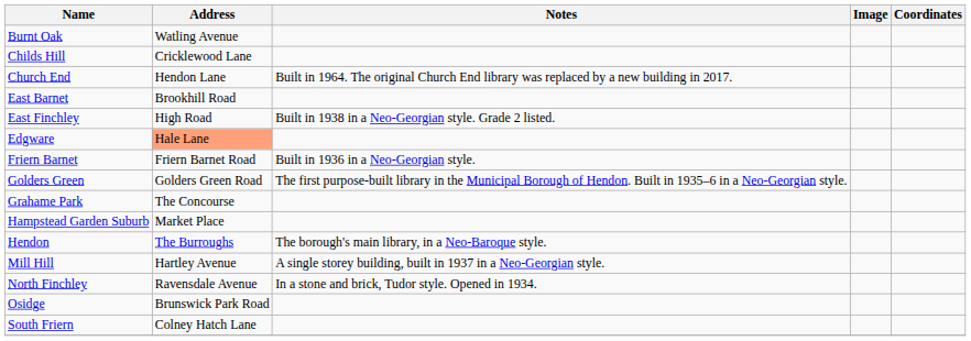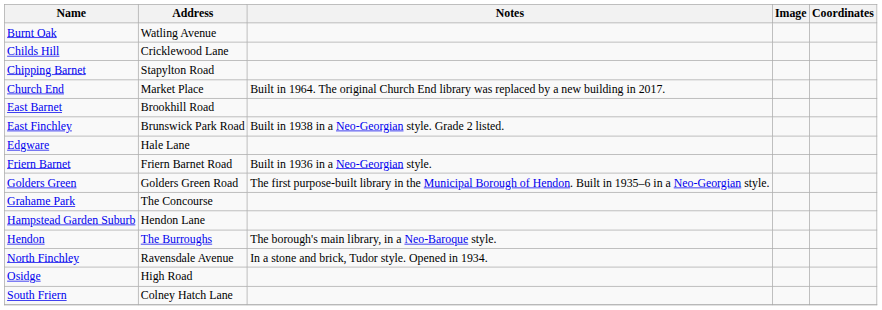 <table class="wikitable">
 <tr>
 <th>Name</th>
 <th>Address</th>
 <th>Notes</th>
 <th>Image</th>
 <th>Coordinates</th>
 </tr>
 <tr>
 <td><a href='#'>Burnt Oak</a></td>
 <td>Watling Avenue</td>
 <td></td>
 <td></td>
 <td></td>
 </tr>
 <tr>
 <td><a href='#'>Childs Hill</a></td>
 <td>Cricklewood Lane</td>
 <td></td>
 <td></td>
 <td></td>
 </tr>
 <tr>
+<td><a href='#'>Chipping Barnet</a></td>
+<td>Stapylton Road</td>
+<td></td>
+<td></td>
+<td></td>
+</tr>
+<tr>
 <td><a href='#'>Church End</a></td>
-<td>Hendon Lane</td>
+<td>Market Place</td>
 <td>Built in 1964. The original Church End library was replaced by a new building in 2017.</td>
 <td></td>
 <td></td>
 </tr>
 <tr>
 <td><a href='#'>East Barnet</a></td>
 <td>Brookhill Road</td>
 <td></td>
 <td></td>
 <td></td>
 </tr>
 <tr>
 <td><a href='#'>East Finchley</a></td>
-<td>High Road</td>
+<td>Brunswick Park Road</td>
 <td>Built in 1938 in a <a href='#'>Neo-Georgian</a> style. Grade 2 listed.</td>
 <td></td>
 <td></td>
 </tr>
 <tr>
 <td><a href='#'>Edgware</a></td>
-<td style="background: lightsalmon;">Hale Lane</td>
+<td>Hale Lane</td>
 <td></td>
 <td></td>
 <td></td>
 </tr>
 <tr>
 <td><a href='#'>Friern Barnet</a></td>
 <td>Friern Barnet Road</td>
 <td>Built in 1936 in a <a href='#'>Neo-Georgian</a> style.</td>
 <td></td>
 <td></td>
 </tr>
 <tr>
 <td><a href='#'>Golders Green</a></td>
 <td>Golders Green Road</td>
 <td>The first purpose-built library in the <a href='#'>Municipal Borough of Hendon</a>. Built in 1935–6 in a <a href='#'>Neo-Georgian</a> style.</td>
 <td></td>
 <td></td>
 </tr>
 <tr>
 <td><a href='#'>Grahame Park</a></td>
 <td>The Concourse</td>
 <td></td>
 <td></td>
 <td></td>
 </tr>
 <tr>
 <td><a href='#'>Hampstead Garden Suburb</a></td>
-<td>Market Place</td>
+<td>Hendon Lane</td>
 <td></td>
 <td></td>
 <td></td>
 </tr>
 <tr>
 <td><a href='#'>Hendon</a></td>
 <td><a href='#'>The Burroughs</a></td>
 <td>The borough's main library, in a <a href='#'>Neo-Baroque</a> style.</td>
 <td></td>
 <td></td>
 </tr>
 <tr>
-<td><a href='#'>Mill Hill</a></td>
-<td>Hartley Avenue</td>
-<td>A single storey building, built in 1937 in a <a href='#'>Neo-Georgian</a> style.</td>
-<td></td>
-<td></td>
-</tr>
-<tr>
 <td><a href='#'>North Finchley</a></td>
 <td>Ravensdale Avenue</td>
 <td>In a stone and brick, Tudor style. Opened in 1934.</td>
 <td></td>
 <td></td>
 </tr>
 <tr>
 <td><a href='#'>Osidge</a></td>
-<td>Brunswick Park Road</td>
+<td>High Road</td>
 <td></td>
 <td></td>
 <td></td>
 </tr>
 <tr>
 <td><a href='#'>South Friern</a></td>
 <td>Colney Hatch Lane</td>
 <td></td>
 <td></td>
 <td></td>
 </tr>
 <tr>
 </tr>
 </table>
